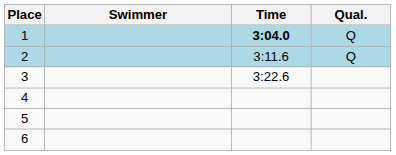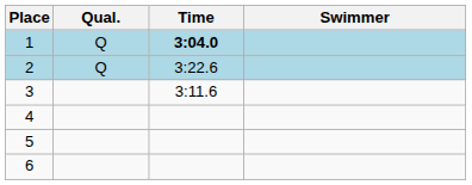 <table class=wikitable style="text-align:center">
 <tr>
 <th>Place</th>
+<th width=90>Qual.</th>
+<th width=90>Time</th>
 <th width=220>Swimmer</th>
-<th width=90>Time</th>
-<th width=90>Qual.</th>
 </tr>
 <tr bgcolor=lightblue>
 <td>1</td>
+<td>Q</td>
+<td><strong>3:04.0</strong></td>
 <td align=left></td>
-<td><strong>3:04.0</strong></td>
-<td>Q</td>
 </tr>
 <tr bgcolor=lightblue>
 <td>2</td>
+<td>Q</td>
+<td>3:22.6</td>
 <td align=left></td>
-<td>3:11.6</td>
-<td>Q</td>
 </tr>
 <tr>
 <td>3</td>
+<td></td>
+<td>3:11.6</td>
 <td align=left></td>
-<td>3:22.6</td>
-<td></td>
 </tr>
 <tr>
 <td>4</td>
-<td align=left></td>
 <td></td>
 <td></td>
+<td align=left></td>
 </tr>
 <tr>
 <td>5</td>
-<td align=left></td>
 <td></td>
 <td></td>
+<td align=left></td>
 </tr>
 <tr>
 <td>6</td>
-<td align=left></td>
 <td></td>
 <td></td>
+<td align=left></td>
 </tr>
 </table>
